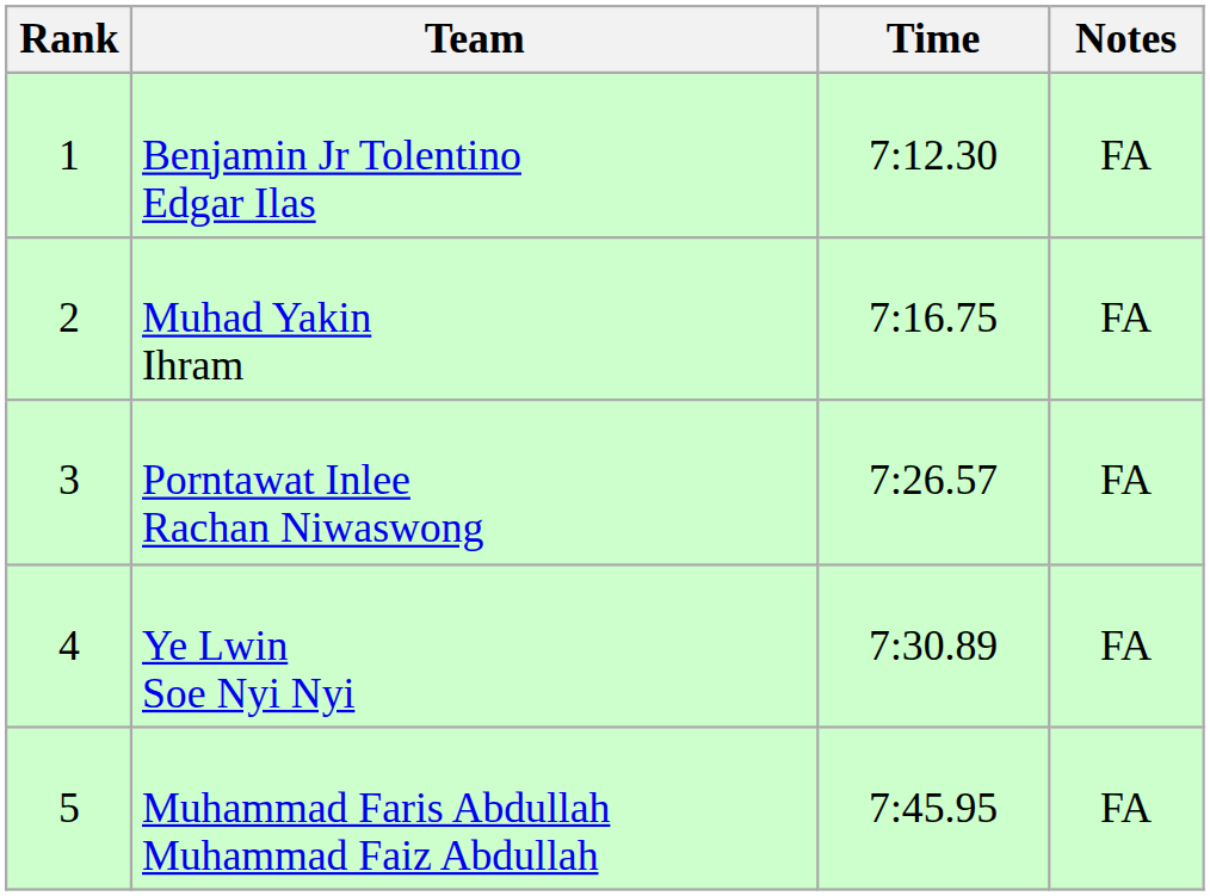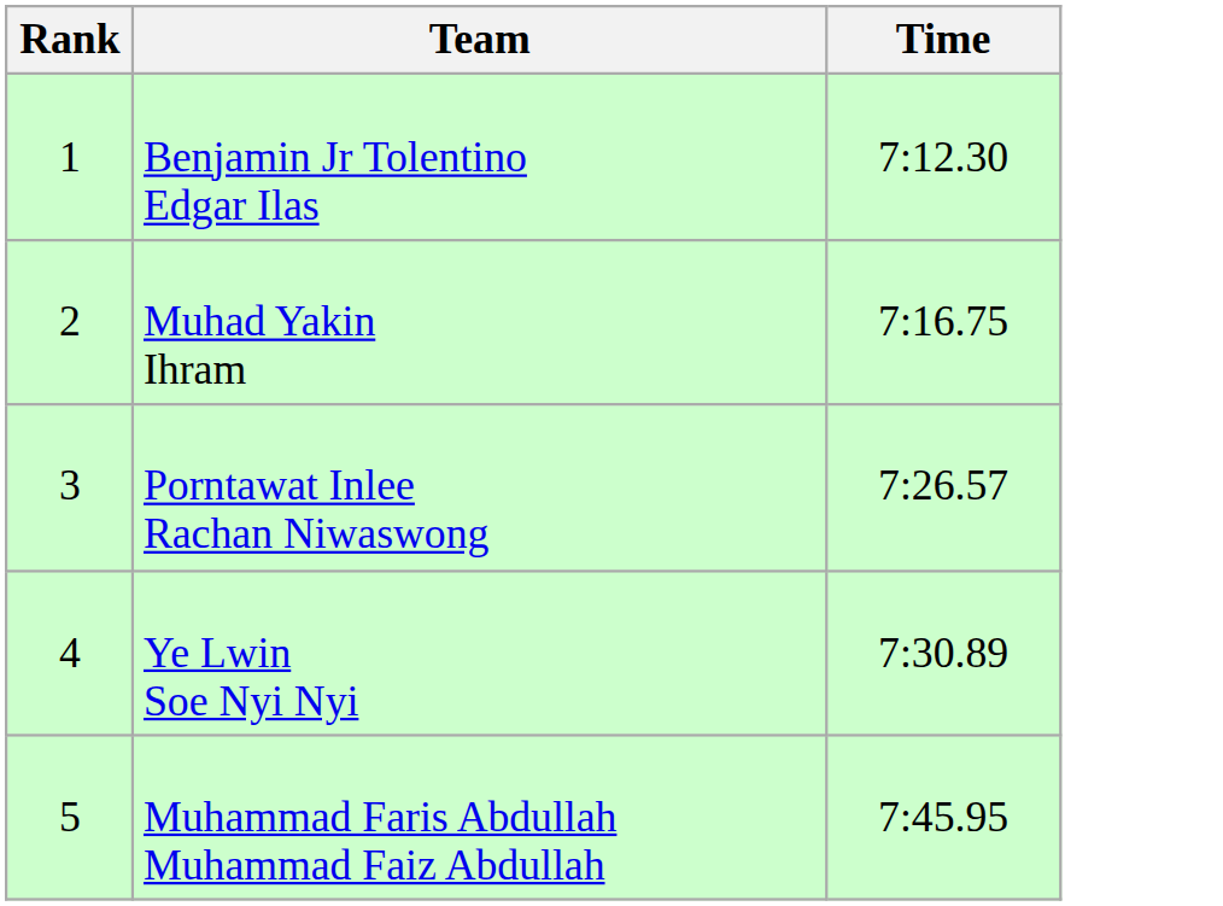 <table class="wikitable" style="text-align:center;">
 <tr>
 <th width=40>Rank</th>
 <th width=250>Team</th>
 <th width=80>Time</th>
-<th width=50>Notes</th>
 </tr>
 <tr bgcolor=ccffcc>
 <td>1</td>
 <td align=left><br><a href='#'>Benjamin Jr Tolentino</a><br><a href='#'>Edgar Ilas</a></td>
 <td>7:12.30</td>
-<td>FA</td>
 </tr>
 <tr bgcolor=ccffcc>
 <td>2</td>
 <td align=left><br><a href='#'>Muhad Yakin</a><br>Ihram</td>
 <td>7:16.75</td>
-<td>FA</td>
 </tr>
 <tr bgcolor=ccffcc>
 <td>3</td>
 <td align=left><br><a href='#'>Porntawat Inlee</a><br><a href='#'>Rachan Niwaswong</a></td>
 <td>7:26.57</td>
-<td>FA</td>
 </tr>
 <tr bgcolor=ccffcc>
 <td>4</td>
 <td align=left><br><a href='#'>Ye Lwin</a><br><a href='#'>Soe Nyi Nyi</a></td>
 <td>7:30.89</td>
-<td>FA</td>
 </tr>
 <tr bgcolor=ccffcc>
 <td>5</td>
 <td align=left><br><a href='#'>Muhammad Faris Abdullah</a><br><a href='#'>Muhammad Faiz Abdullah</a></td>
 <td>7:45.95</td>
-<td>FA</td>
 </tr>
 </table>
